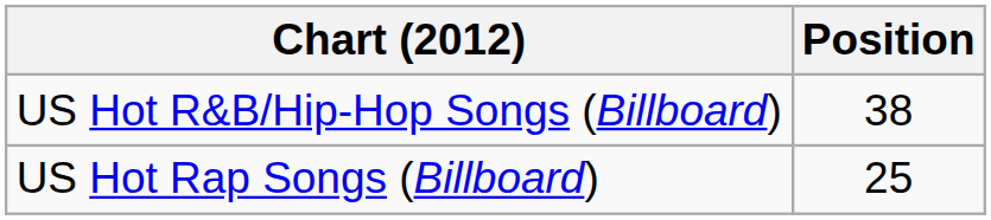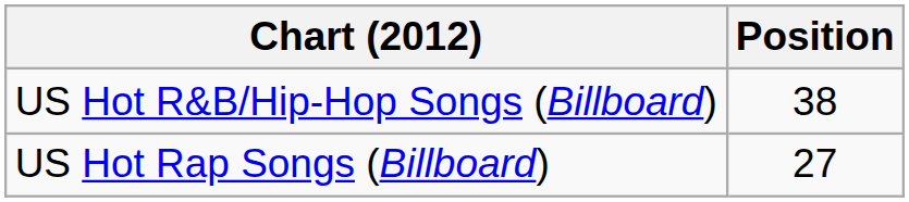 <table class="wikitable">
 <tr>
 <th scope="col">Chart (2012)</th>
 <th scope="col">Position</th>
 </tr>
 <tr>
 <td>US <a href='#'>Hot R&B/Hip-Hop Songs</a> (<em><a href='#'>Billboard</a></em>)</td>
 <td style="text-align:center;">38</td>
 </tr>
 <tr>
 <td>US <a href='#'>Hot Rap Songs</a> (<em><a href='#'>Billboard</a></em>)</td>
-<td style="text-align:center;">25</td>
+<td style="text-align:center;">27</td>
 </tr>
 </table>
